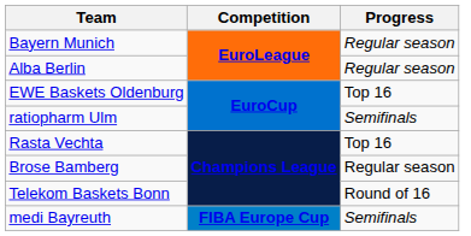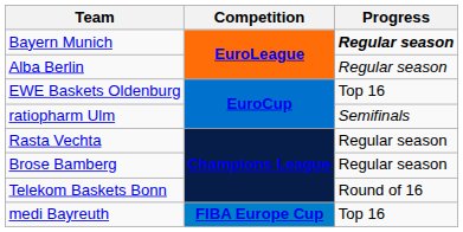 <table class="wikitable sortable">
 <tr>
 <th>Team</th>
 <th>Competition</th>
 <th>Progress</th>
 </tr>
 <tr>
 <td><a href='#'>Bayern Munich</a></td>
 <td rowspan="2" style="background:#ff6d09;color:#ffffff;text-align:center"><strong><a href='#'><span>EuroLeague</span></a></strong></td>
-<td><em>Regular season</em></td>
+<td><strong><em>Regular season</em></strong></td>
 </tr>
 <tr>
 <td><a href='#'>Alba Berlin</a></td>
 <td><em>Regular season</em></td>
 </tr>
 <tr>
 <td><a href='#'>EWE Baskets Oldenburg</a></td>
 <td rowspan="2" style="background-color:#0072CE;color:white;text-align:center"><strong><a href='#'><span>EuroCup</span></a></strong></td>
 <td>Top 16</td>
 </tr>
 <tr>
 <td><a href='#'>ratiopharm Ulm</a></td>
 <td><em>Semifinals</em></td>
 </tr>
 <tr>
 <td><a href='#'>Rasta Vechta</a></td>
 <td rowspan="3" style="background-color:#071D49;color:#D0D3D4;text-align:center"><strong><a href='#'><span>Champions League</span></a></strong></td>
-<td>Top 16</td>
+<td>Regular season</td>
 </tr>
 <tr>
 <td><a href='#'>Brose Bamberg</a></td>
 <td>Regular season</td>
 </tr>
 <tr>
 <td><a href='#'>Telekom Baskets Bonn</a></td>
 <td>Round of 16</td>
 </tr>
 <tr>
 <td><a href='#'>medi Bayreuth</a></td>
 <td style="background-color:#0080C8;color:#D0D3D4;text-align:center"><strong><a href='#'><span>FIBA Europe Cup</span></a></strong></td>
-<td><em>Semifinals</em></td>
+<td>Top 16</td>
 </tr>
 </table>
